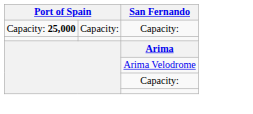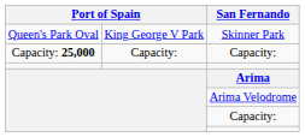 <table class="wikitable" style="text-align:center">
 <tr>
 <th colspan="2"><a href='#'>Port of Spain</a></th>
 <th><a href='#'>San Fernando</a></th>
+</tr>
+<tr>
+<td><a href='#'>Queen's Park Oval</a></td>
+<td><a href='#'>King George V Park</a></td>
+<td><a href='#'>Skinner Park</a></td>
 </tr>
 <tr>
 <td>Capacity: <strong>25,000</strong></td>
 <td>Capacity:</td>
 <td>Capacity: <strong> </strong></td>
 </tr>
 <tr>
 <td></td>
 <td></td>
 <td></td>
 </tr>
 <tr>
 <th rowspan="4" colspan="2"></th>
 <th><a href='#'>Arima</a></th>
 </tr>
 <tr>
 <td><a href='#'>Arima Velodrome</a></td>
 </tr>
 <tr>
 <td>Capacity: <strong> </strong></td>
 </tr>
 <tr>
 <td></td>
 </tr>
 </table>
